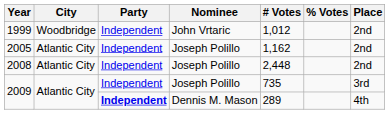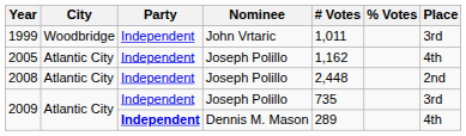 <table class="wikitable sortable mw-collapsible">
 <tr>
 <th>Year</th>
 <th>City</th>
 <th>Party</th>
 <th>Nominee</th>
 <th># Votes</th>
 <th>% Votes</th>
 <th>Place</th>
 </tr>
 <tr>
 <td>1999</td>
 <td>Woodbridge</td>
 <td><a href='#'>Independent</a></td>
 <td>John Vrtaric</td>
-<td>1,012</td>
+<td>1,011</td>
 <td></td>
-<td>2nd</td>
+<td>3rd</td>
 </tr>
 <tr>
 <td>2005</td>
 <td>Atlantic City</td>
 <td><a href='#'>Independent</a></td>
 <td>Joseph Polillo</td>
 <td>1,162</td>
 <td></td>
-<td>2nd</td>
+<td>4th</td>
 </tr>
 <tr>
 <td>2008</td>
 <td>Atlantic City</td>
 <td><a href='#'>Independent</a></td>
 <td>Joseph Polillo</td>
 <td>2,448</td>
 <td></td>
 <td>2nd</td>
 </tr>
 <tr>
 <td rowspan="2">2009</td>
 <td rowspan="2">Atlantic City</td>
 <td><a href='#'>Independent</a></td>
 <td>Joseph Polillo</td>
 <td>735</td>
 <td></td>
 <td>3rd</td>
 </tr>
 <tr>
 <td><strong><a href='#'>Independent</a></strong></td>
 <td>Dennis M. Mason</td>
 <td>289</td>
 <td></td>
 <td>4th</td>
 </tr>
 </table>
